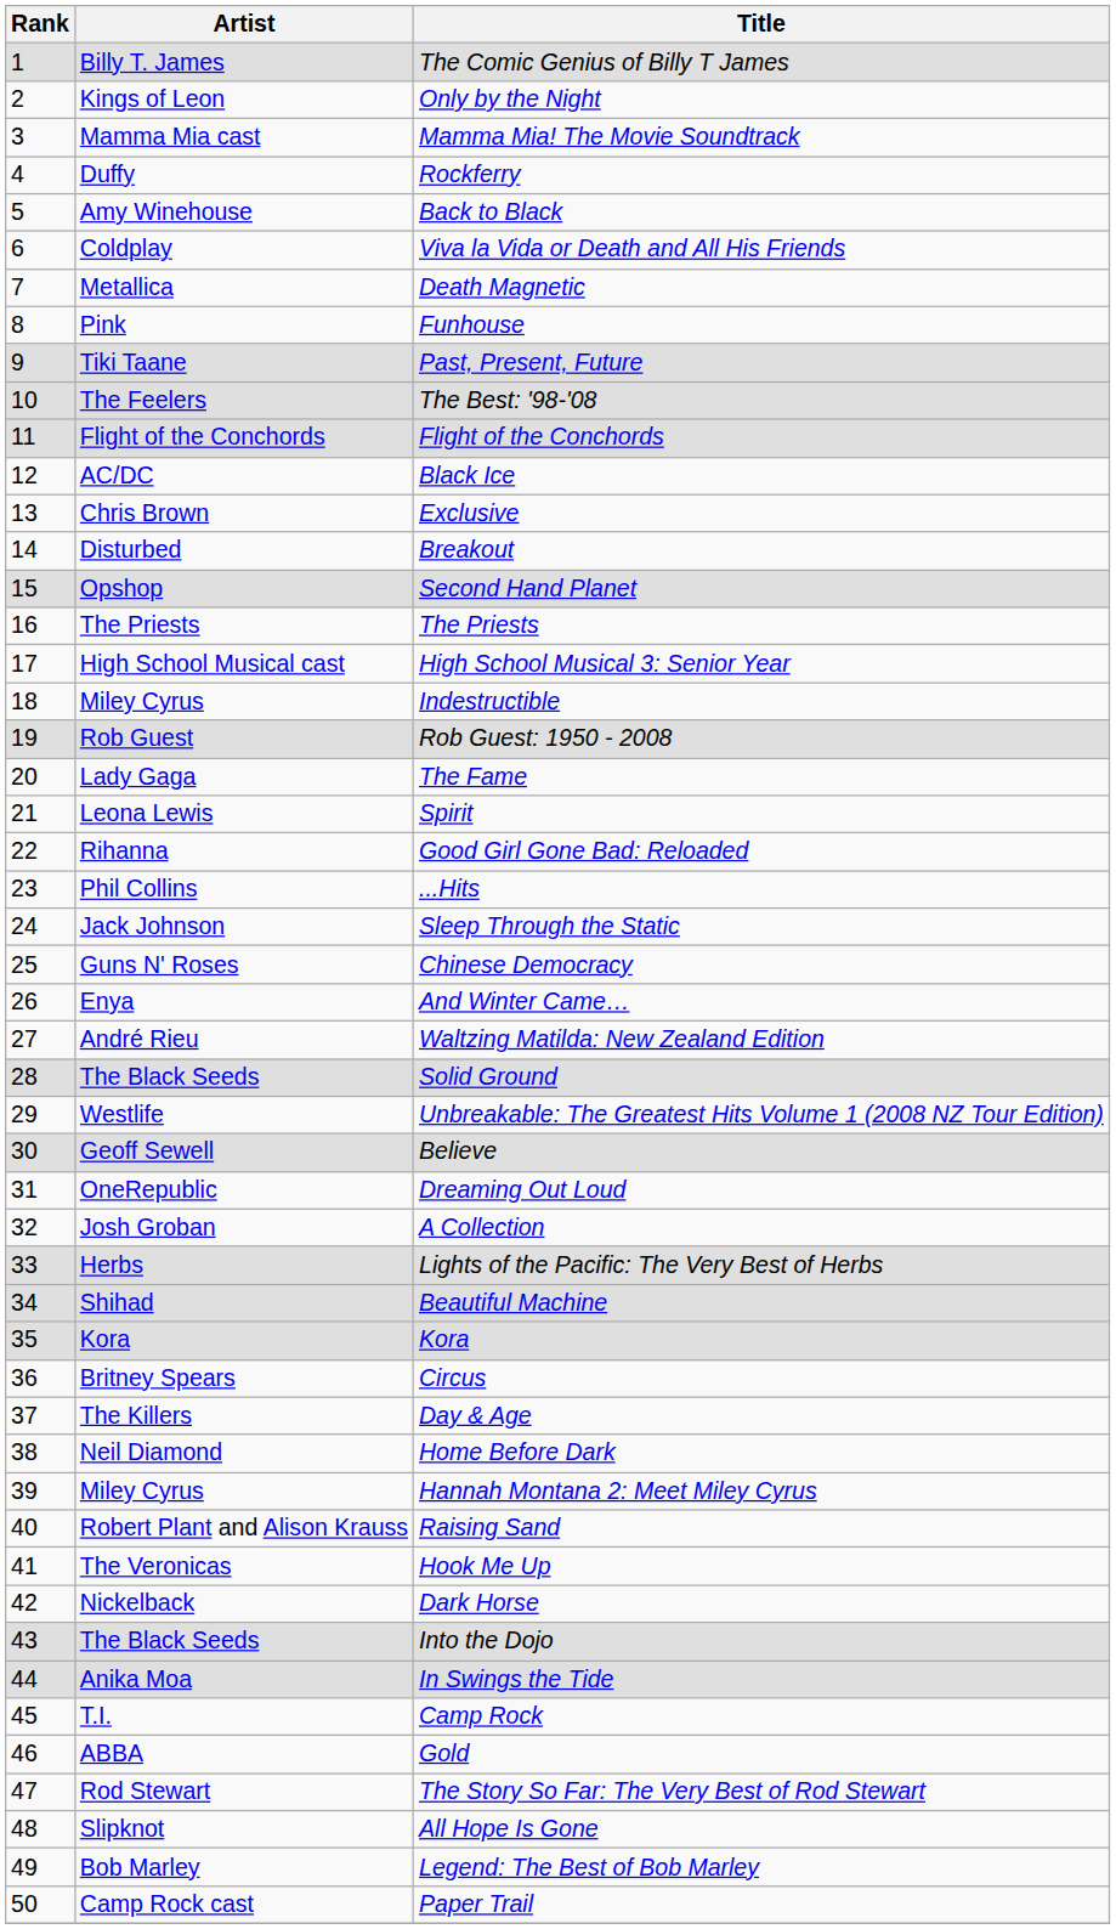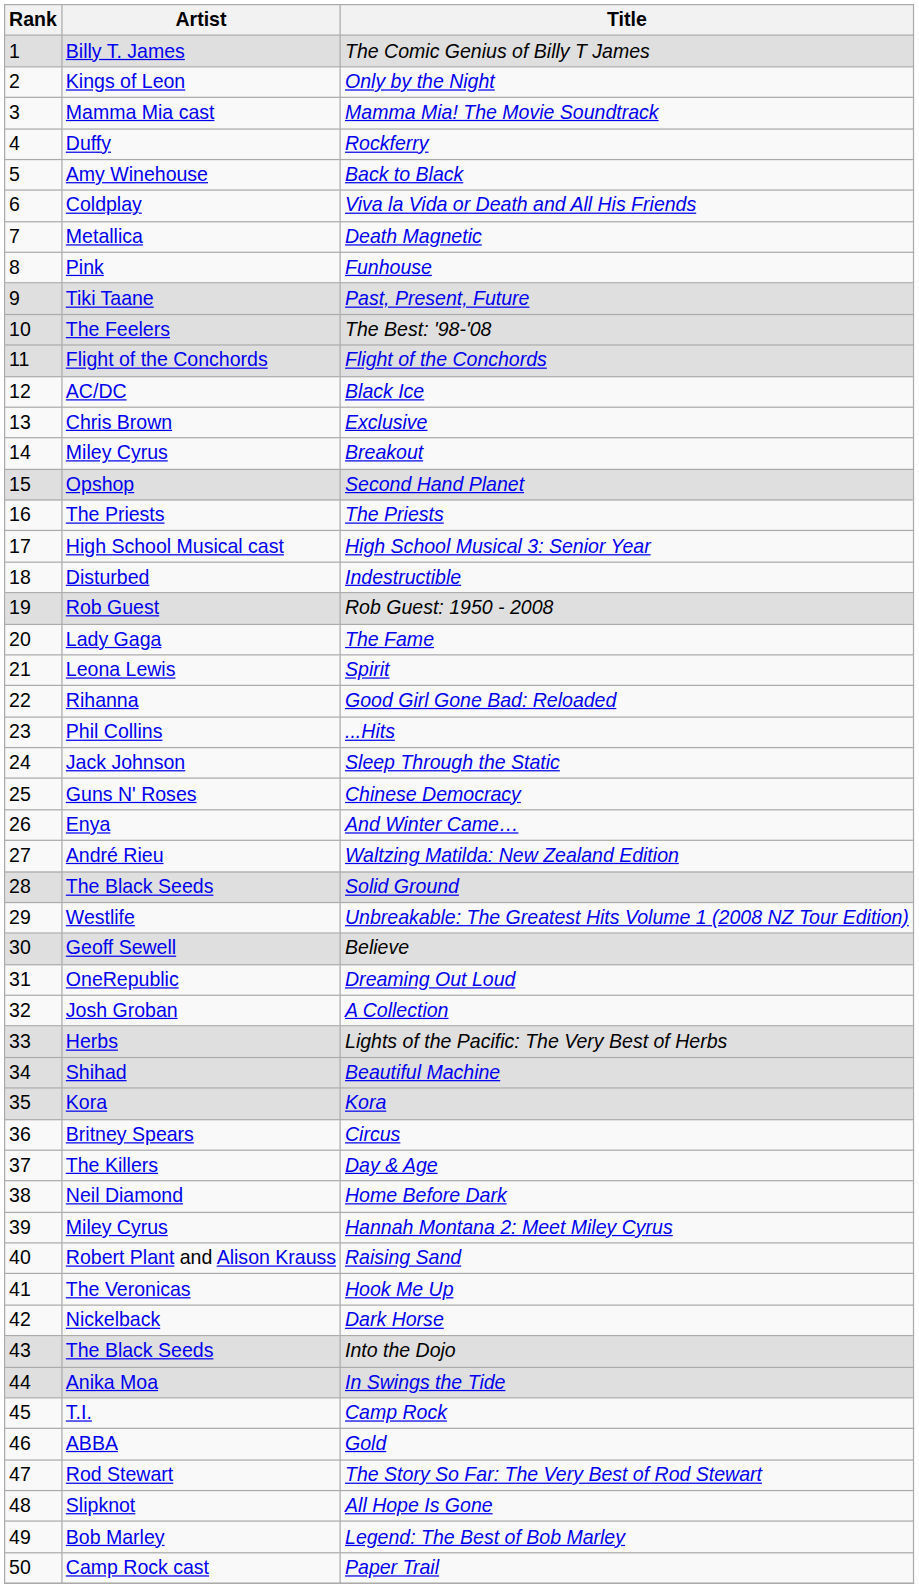 <table class="wikitable sortable">
 <tr>
 <th>Rank</th>
 <th>Artist</th>
 <th>Title</th>
 </tr>
 <tr bgcolor="#DFDFDF">
 <td>1</td>
 <td><a href='#'>Billy T. James</a></td>
 <td><em>The Comic Genius of Billy T James</em></td>
 </tr>
 <tr>
 <td>2</td>
 <td><a href='#'>Kings of Leon</a></td>
 <td><em><a href='#'>Only by the Night</a></em></td>
 </tr>
 <tr>
 <td>3</td>
 <td><a href='#'>Mamma Mia cast</a></td>
 <td><em><a href='#'>Mamma Mia! The Movie Soundtrack</a></em></td>
 </tr>
 <tr>
 <td>4</td>
 <td><a href='#'>Duffy</a></td>
 <td><em><a href='#'>Rockferry</a></em></td>
 </tr>
 <tr>
 <td>5</td>
 <td><a href='#'>Amy Winehouse</a></td>
 <td><em><a href='#'>Back to Black</a></em></td>
 </tr>
 <tr>
 <td>6</td>
 <td><a href='#'>Coldplay</a></td>
 <td><em><a href='#'>Viva la Vida or Death and All His Friends</a></em></td>
 </tr>
 <tr>
 <td>7</td>
 <td><a href='#'>Metallica</a></td>
 <td><em><a href='#'>Death Magnetic</a></em></td>
 </tr>
 <tr>
 <td>8</td>
 <td><a href='#'>Pink</a></td>
 <td><em><a href='#'>Funhouse</a></em></td>
 </tr>
 <tr bgcolor="#DFDFDF">
 <td>9</td>
 <td><a href='#'>Tiki Taane</a></td>
 <td><em><a href='#'>Past, Present, Future</a></em></td>
 </tr>
 <tr bgcolor="#DFDFDF">
 <td>10</td>
 <td><a href='#'>The Feelers</a></td>
 <td><em>The Best: '98-'08</em></td>
 </tr>
 <tr bgcolor="#DFDFDF">
 <td>11</td>
 <td><a href='#'>Flight of the Conchords</a></td>
 <td><em><a href='#'>Flight of the Conchords</a></em></td>
 </tr>
 <tr>
 <td>12</td>
 <td><a href='#'>AC/DC</a></td>
 <td><em><a href='#'>Black Ice</a></em></td>
 </tr>
 <tr>
 <td>13</td>
 <td><a href='#'>Chris Brown</a></td>
 <td><em><a href='#'>Exclusive</a></em></td>
 </tr>
 <tr>
 <td>14</td>
-<td><a href='#'>Disturbed</a></td>
+<td><a href='#'>Miley Cyrus</a></td>
 <td><em><a href='#'>Breakout</a></em></td>
 </tr>
 <tr bgcolor="#DFDFDF">
 <td>15</td>
 <td><a href='#'>Opshop</a></td>
 <td><em><a href='#'>Second Hand Planet</a></em></td>
 </tr>
 <tr>
 <td>16</td>
 <td><a href='#'>The Priests</a></td>
 <td><em><a href='#'>The Priests</a></em></td>
 </tr>
 <tr>
 <td>17</td>
 <td><a href='#'>High School Musical cast</a></td>
 <td><em><a href='#'>High School Musical 3: Senior Year</a></em></td>
 </tr>
 <tr>
 <td>18</td>
-<td><a href='#'>Miley Cyrus</a></td>
+<td><a href='#'>Disturbed</a></td>
 <td><em><a href='#'>Indestructible</a></em></td>
 </tr>
 <tr bgcolor="#DFDFDF">
 <td>19</td>
 <td><a href='#'>Rob Guest</a></td>
 <td><em>Rob Guest: 1950 - 2008</em></td>
 </tr>
 <tr>
 <td>20</td>
 <td><a href='#'>Lady Gaga</a></td>
 <td><em><a href='#'>The Fame</a></em></td>
 </tr>
 <tr>
 <td>21</td>
 <td><a href='#'>Leona Lewis</a></td>
 <td><em><a href='#'>Spirit</a></em></td>
 </tr>
 <tr>
 <td>22</td>
 <td><a href='#'>Rihanna</a></td>
 <td><em><a href='#'>Good Girl Gone Bad: Reloaded</a></em></td>
 </tr>
 <tr>
 <td>23</td>
 <td><a href='#'>Phil Collins</a></td>
 <td><em><a href='#'>...Hits</a></em></td>
 </tr>
 <tr>
 <td>24</td>
 <td><a href='#'>Jack Johnson</a></td>
 <td><em><a href='#'>Sleep Through the Static</a></em></td>
 </tr>
 <tr>
 <td>25</td>
 <td><a href='#'>Guns N' Roses</a></td>
 <td><em><a href='#'>Chinese Democracy</a></em></td>
 </tr>
 <tr>
 <td>26</td>
 <td><a href='#'>Enya</a></td>
 <td><em><a href='#'>And Winter Came…</a></em></td>
 </tr>
 <tr>
 <td>27</td>
 <td><a href='#'>André Rieu</a></td>
 <td><em><a href='#'>Waltzing Matilda: New Zealand Edition</a></em></td>
 </tr>
 <tr bgcolor="#DFDFDF">
 <td>28</td>
 <td><a href='#'>The Black Seeds</a></td>
 <td><em><a href='#'>Solid Ground</a></em></td>
 </tr>
 <tr>
 <td>29</td>
 <td><a href='#'>Westlife</a></td>
 <td><em><a href='#'>Unbreakable: The Greatest Hits Volume 1 (2008 NZ Tour Edition)</a></em></td>
 </tr>
 <tr bgcolor="#DFDFDF">
 <td>30</td>
 <td><a href='#'>Geoff Sewell</a></td>
 <td><em>Believe</em></td>
 </tr>
 <tr>
 <td>31</td>
 <td><a href='#'>OneRepublic</a></td>
 <td><em><a href='#'>Dreaming Out Loud</a></em></td>
 </tr>
 <tr>
 <td>32</td>
 <td><a href='#'>Josh Groban</a></td>
 <td><em><a href='#'>A Collection</a></em></td>
 </tr>
 <tr bgcolor="#DFDFDF">
 <td>33</td>
 <td><a href='#'>Herbs</a></td>
 <td><em>Lights of the Pacific: The Very Best of Herbs</em></td>
 </tr>
 <tr bgcolor="#DFDFDF">
 <td>34</td>
 <td><a href='#'>Shihad</a></td>
 <td><em><a href='#'>Beautiful Machine</a></em></td>
 </tr>
 <tr bgcolor="#DFDFDF">
 <td>35</td>
 <td><a href='#'>Kora</a></td>
 <td><em><a href='#'>Kora</a></em></td>
 </tr>
 <tr>
 <td>36</td>
 <td><a href='#'>Britney Spears</a></td>
 <td><em><a href='#'>Circus</a></em></td>
 </tr>
 <tr>
 <td>37</td>
 <td><a href='#'>The Killers</a></td>
 <td><em><a href='#'>Day & Age</a></em></td>
 </tr>
 <tr>
 <td>38</td>
 <td><a href='#'>Neil Diamond</a></td>
 <td><em><a href='#'>Home Before Dark</a></em></td>
 </tr>
 <tr>
 <td>39</td>
 <td><a href='#'>Miley Cyrus</a></td>
 <td><em><a href='#'>Hannah Montana 2: Meet Miley Cyrus</a></em></td>
 </tr>
 <tr>
 <td>40</td>
 <td><a href='#'>Robert Plant</a> and <a href='#'>Alison Krauss</a></td>
 <td><em><a href='#'>Raising Sand</a></em></td>
 </tr>
 <tr>
 <td>41</td>
 <td><a href='#'>The Veronicas</a></td>
 <td><em><a href='#'>Hook Me Up</a></em></td>
 </tr>
 <tr>
 <td>42</td>
 <td><a href='#'>Nickelback</a></td>
 <td><em><a href='#'>Dark Horse</a></em></td>
 </tr>
 <tr bgcolor="#DFDFDF">
 <td>43</td>
 <td><a href='#'>The Black Seeds</a></td>
 <td><em>Into the Dojo</em></td>
 </tr>
 <tr bgcolor="#DFDFDF">
 <td>44</td>
 <td><a href='#'>Anika Moa</a></td>
 <td><em><a href='#'>In Swings the Tide</a></em></td>
 </tr>
 <tr>
 <td>45</td>
 <td><a href='#'>T.I.</a></td>
 <td><em><a href='#'>Camp Rock</a></em></td>
 </tr>
 <tr>
 <td>46</td>
 <td><a href='#'>ABBA</a></td>
 <td><em><a href='#'>Gold</a></em></td>
 </tr>
 <tr>
 <td>47</td>
 <td><a href='#'>Rod Stewart</a></td>
 <td><em><a href='#'>The Story So Far: The Very Best of Rod Stewart</a></em></td>
 </tr>
 <tr>
 <td>48</td>
 <td><a href='#'>Slipknot</a></td>
 <td><em><a href='#'>All Hope Is Gone</a></em></td>
 </tr>
 <tr>
 <td>49</td>
 <td><a href='#'>Bob Marley</a></td>
 <td><em><a href='#'>Legend: The Best of Bob Marley</a></em></td>
 </tr>
 <tr>
 <td>50</td>
 <td><a href='#'>Camp Rock cast</a></td>
 <td><em><a href='#'>Paper Trail</a></em></td>
 </tr>
 <tr>
 </tr>
 </table>
